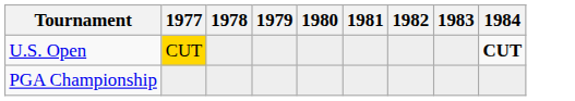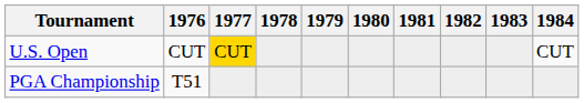 <table class="wikitable" style="font-size:95%;text-align:center;">
 <tr>
 <th>Tournament</th>
+<th>1976</th>
 <th>1977</th>
 <th>1978</th>
 <th>1979</th>
 <th>1980</th>
 <th>1981</th>
 <th>1982</th>
 <th>1983</th>
 <th>1984</th>
 </tr>
 <tr>
 <td align=left><a href='#'>U.S. Open</a></td>
+<td>CUT</td>
 <td style="background: gold;">CUT</td>
 <td style="background:#eeeeee;"></td>
 <td style="background:#eeeeee;"></td>
 <td style="background:#eeeeee;"></td>
 <td style="background:#eeeeee;"></td>
 <td style="background:#eeeeee;"></td>
 <td style="background:#eeeeee;"></td>
-<td><strong>CUT</strong></td>
+<td>CUT</td>
 </tr>
 <tr>
 <td align=left><a href='#'>PGA Championship</a></td>
+<td>T51</td>
 <td style="background:#eeeeee;"></td>
 <td style="background:#eeeeee;"></td>
 <td style="background:#eeeeee;"></td>
 <td style="background:#eeeeee;"></td>
 <td style="background:#eeeeee;"></td>
 <td style="background:#eeeeee;"></td>
 <td style="background:#eeeeee;"></td>
 <td style="background:#eeeeee;"></td>
 </tr>
 </table>
